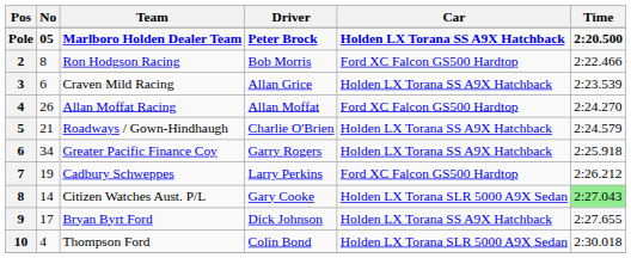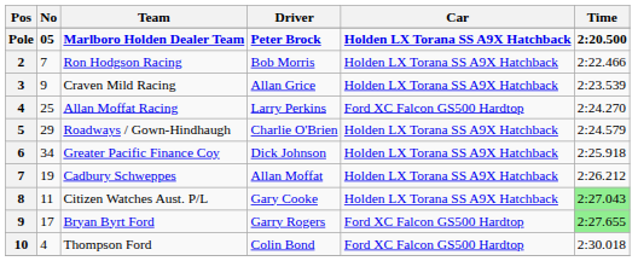 <table class="wikitable" style="font-size: 95%;">
 <tr>
 <th>Pos</th>
 <th>No</th>
 <th>Team</th>
 <th>Driver</th>
 <th>Car</th>
 <th>Time</th>
 </tr>
 <tr>
 </tr>
 <tr style="font-weight:bold">
 <th>Pole</th>
 <td>05</td>
 <td><a href='#'>Marlboro Holden Dealer Team</a></td>
 <td> <a href='#'>Peter Brock</a></td>
 <td><a href='#'>Holden LX Torana SS A9X Hatchback</a></td>
 <td>2:20.500</td>
 </tr>
 <tr>
 <th>2</th>
-<td>8</td>
+<td>7</td>
 <td><a href='#'>Ron Hodgson Racing</a></td>
 <td> <a href='#'>Bob Morris</a></td>
-<td><a href='#'>Ford XC Falcon GS500 Hardtop</a></td>
+<td><a href='#'>Holden LX Torana SS A9X Hatchback</a></td>
 <td>2:22.466</td>
 </tr>
 <tr>
 <th>3</th>
-<td>6</td>
+<td>9</td>
 <td>Craven Mild Racing</td>
 <td> <a href='#'>Allan Grice</a></td>
 <td><a href='#'>Holden LX Torana SS A9X Hatchback</a></td>
 <td>2:23.539</td>
 </tr>
 <tr>
 <th>4</th>
-<td>26</td>
+<td>25</td>
 <td><a href='#'>Allan Moffat Racing</a></td>
-<td> <a href='#'>Allan Moffat</a></td>
+<td> <a href='#'>Larry Perkins</a></td>
 <td><a href='#'>Ford XC Falcon GS500 Hardtop</a></td>
 <td>2:24.270</td>
 </tr>
 <tr>
 <th>5</th>
-<td>21</td>
+<td>29</td>
 <td><a href='#'>Roadways</a> / Gown-Hindhaugh</td>
 <td> <a href='#'>Charlie O'Brien</a></td>
 <td><a href='#'>Holden LX Torana SS A9X Hatchback</a></td>
 <td>2:24.579</td>
 </tr>
 <tr>
 <th>6</th>
 <td>34</td>
 <td><a href='#'>Greater Pacific Finance Coy</a></td>
-<td> <a href='#'>Garry Rogers</a></td>
+<td> <a href='#'>Dick Johnson</a></td>
 <td><a href='#'>Holden LX Torana SS A9X Hatchback</a></td>
 <td>2:25.918</td>
 </tr>
 <tr>
 <th>7</th>
 <td>19</td>
 <td><a href='#'>Cadbury Schweppes</a></td>
-<td> <a href='#'>Larry Perkins</a></td>
-<td><a href='#'>Ford XC Falcon GS500 Hardtop</a></td>
+<td> <a href='#'>Allan Moffat</a></td>
+<td><a href='#'>Holden LX Torana SS A9X Hatchback</a></td>
 <td>2:26.212</td>
 </tr>
 <tr>
 <th>8</th>
-<td>14</td>
+<td>11</td>
 <td>Citizen Watches Aust. P/L</td>
 <td> <a href='#'>Gary Cooke</a></td>
-<td><a href='#'>Holden LX Torana SLR 5000 A9X Sedan</a></td>
+<td><a href='#'>Holden LX Torana SS A9X Hatchback</a></td>
 <td style="background: lightgreen;">2:27.043</td>
 </tr>
 <tr>
 <th>9</th>
 <td>17</td>
 <td><a href='#'>Bryan Byrt Ford</a></td>
-<td> <a href='#'>Dick Johnson</a></td>
-<td><a href='#'>Holden LX Torana SS A9X Hatchback</a></td>
-<td>2:27.655</td>
+<td> <a href='#'>Garry Rogers</a></td>
+<td><a href='#'>Ford XC Falcon GS500 Hardtop</a></td>
+<td style="background: lightgreen;">2:27.655</td>
 </tr>
 <tr>
 <th>10</th>
 <td>4</td>
 <td>Thompson Ford</td>
 <td> <a href='#'>Colin Bond</a></td>
-<td><a href='#'>Holden LX Torana SLR 5000 A9X Sedan</a></td>
+<td><a href='#'>Ford XC Falcon GS500 Hardtop</a></td>
 <td>2:30.018</td>
 </tr>
 <tr>
 </tr>
 </table>
